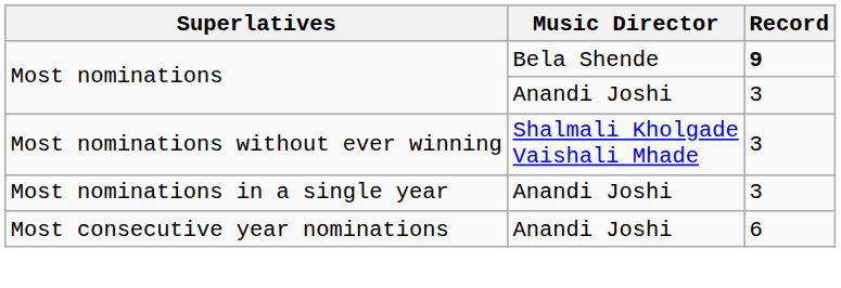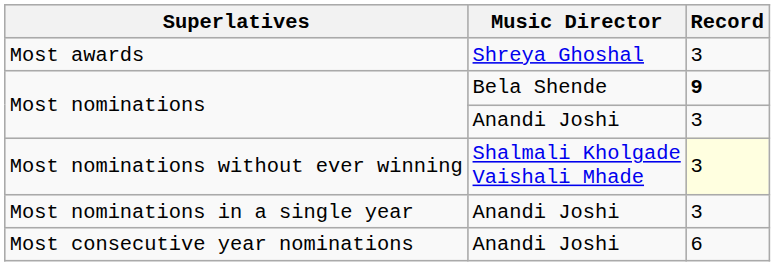 <table class="wikitable">
 <tr>
 <th>Superlatives</th>
 <th>Music Director</th>
 <th>Record</th>
+</tr>
+<tr>
+<td>Most awards</td>
+<td><a href='#'>Shreya Ghoshal</a></td>
+<td>3</td>
 </tr>
 <tr>
 <td rowspan="2">Most nominations</td>
 <td>Bela Shende</td>
 <td><strong>9</strong></td>
 </tr>
 <tr>
 <td>Anandi Joshi</td>
 <td>3</td>
 </tr>
 <tr>
 <td>Most nominations without ever winning</td>
 <td><a href='#'>Shalmali Kholgade</a><br><a href='#'>Vaishali Mhade</a></td>
-<td>3</td>
+<td style="background: lightyellow;">3</td>
 </tr>
 <tr>
 <td>Most nominations in a single year</td>
 <td>Anandi Joshi </td>
 <td>3</td>
 </tr>
 <tr>
 <td>Most consecutive year nominations</td>
 <td>Anandi Joshi </td>
 <td>6</td>
 </tr>
 </table>
